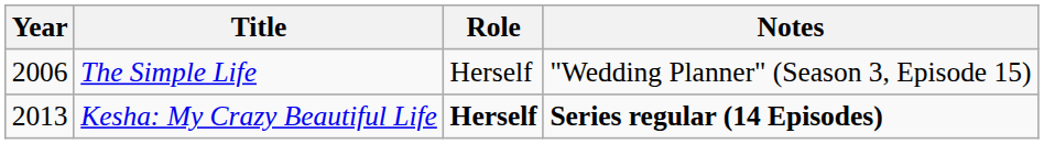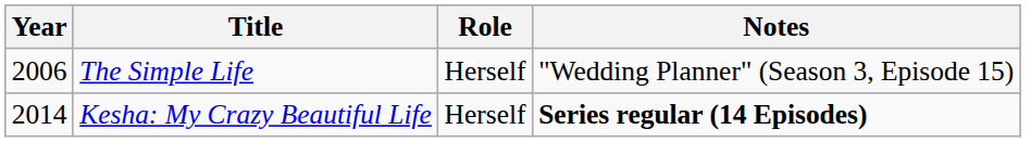 <table class="wikitable sortable">
 <tr>
 <th>Year</th>
 <th>Title</th>
 <th>Role</th>
 <th class="unsortable">Notes</th>
 </tr>
 <tr>
 <td>2006</td>
 <td><em><a href='#'>The Simple Life</a></em></td>
 <td>Herself</td>
 <td>"Wedding Planner" (Season 3, Episode 15)</td>
 </tr>
 <tr>
-<td>2013</td>
+<td>2014</td>
 <td><em><a href='#'>Kesha: My Crazy Beautiful Life</a></em></td>
-<td><strong>Herself</strong></td>
+<td>Herself</td>
 <td><strong>Series regular (14 Episodes)</strong></td>
 </tr>
 </table>
